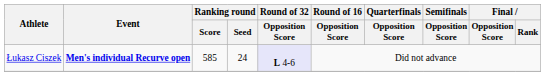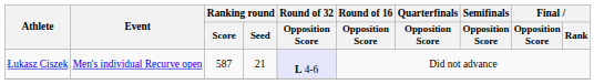 <table class="wikitable" style="font-size:90%">
 <tr>
 <th rowspan=2>Athlete</th>
 <th rowspan=2>Event</th>
 <th colspan="2">Ranking round</th>
 <th>Round of 32</th>
 <th>Round of 16</th>
 <th>Quarterfinals</th>
 <th>Semifinals</th>
 <th colspan="2">Final / </th>
 </tr>
 <tr style="font-size:95%">
 <th>Score</th>
 <th>Seed</th>
 <th>Opposition<br>Score</th>
 <th>Opposition<br>Score</th>
 <th>Opposition<br>Score</th>
 <th>Opposition<br>Score</th>
 <th>Opposition<br>Score</th>
 <th>Rank</th>
 </tr>
 <tr align=center>
 <td align=left><a href='#'>Łukasz Ciszek</a></td>
-<td align=left><strong><a href='#'>Men's individual Recurve open</a></strong></td>
-<td>585</td>
-<td>24</td>
+<td align=left><a href='#'>Men's individual Recurve open</a></td>
+<td>587</td>
+<td>21</td>
 <td style="background: lavender;"> <br><strong>L</strong> 4-6</td>
 <td colspan=5>Did not advance</td>
 </tr>
 <tr align=center>
 </tr>
 </table>
